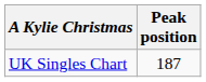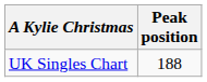 <table class="wikitable">
 <tr>
 <th><em>A Kylie Christmas</em></th>
 <th>Peak<br>position</th>
 </tr>
 <tr>
 <td><a href='#'>UK Singles Chart</a></td>
-<td align="center">187</td>
+<td align="center">188</td>
 </tr>
 </table>
